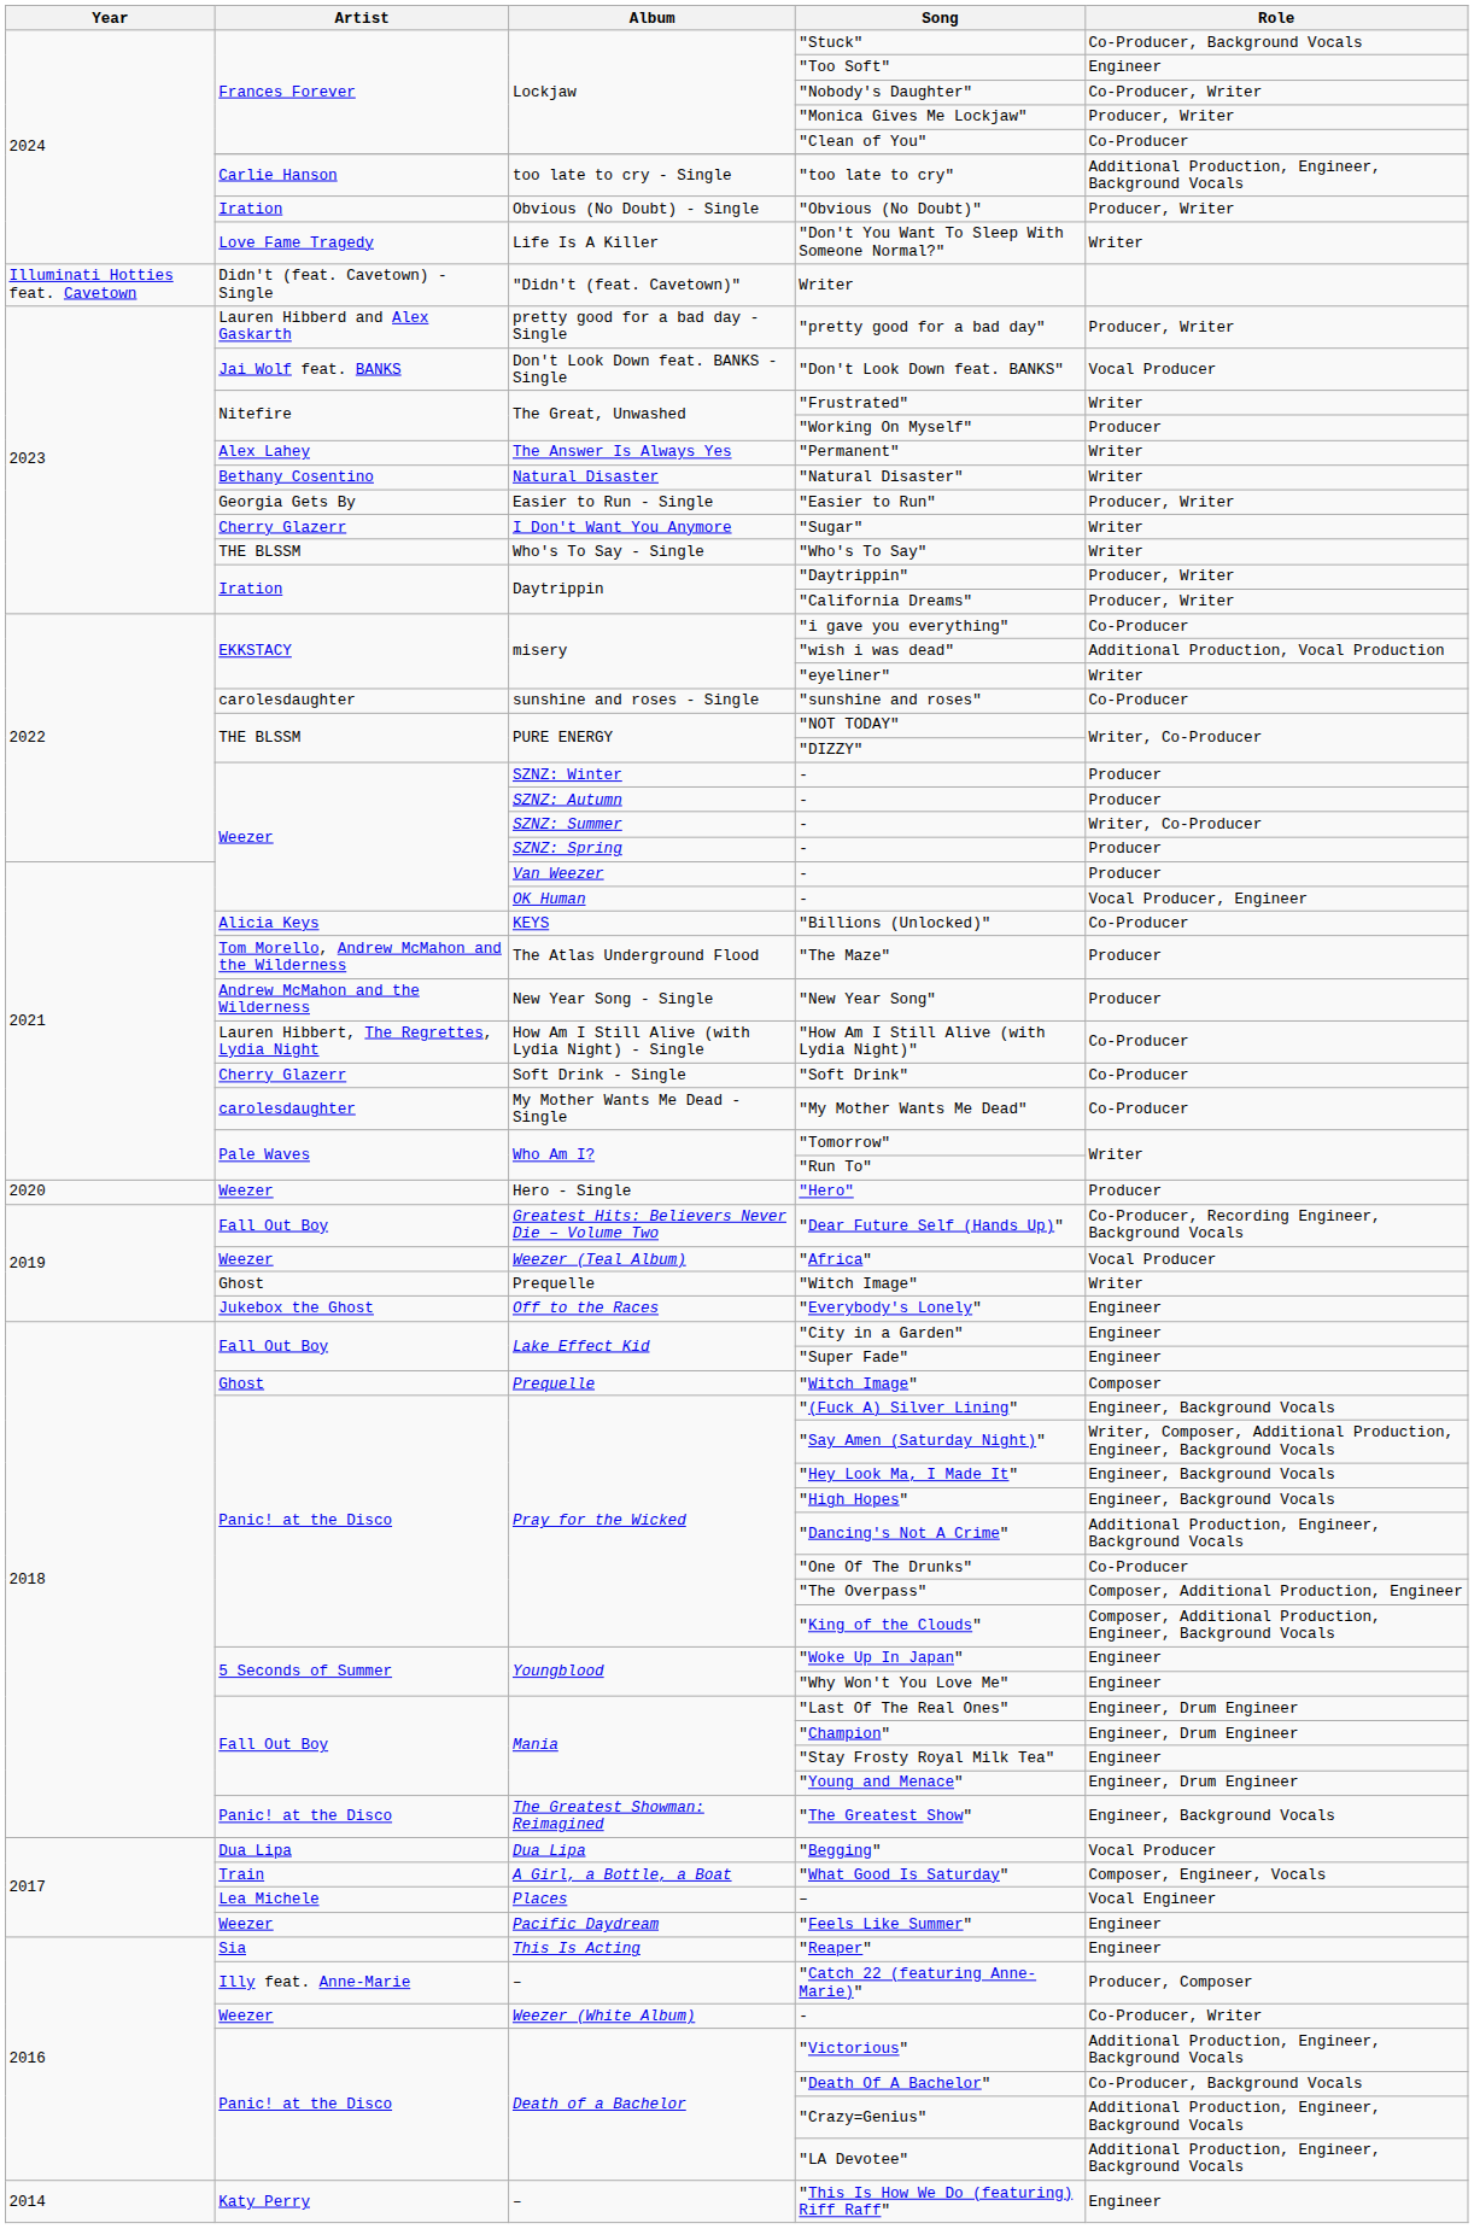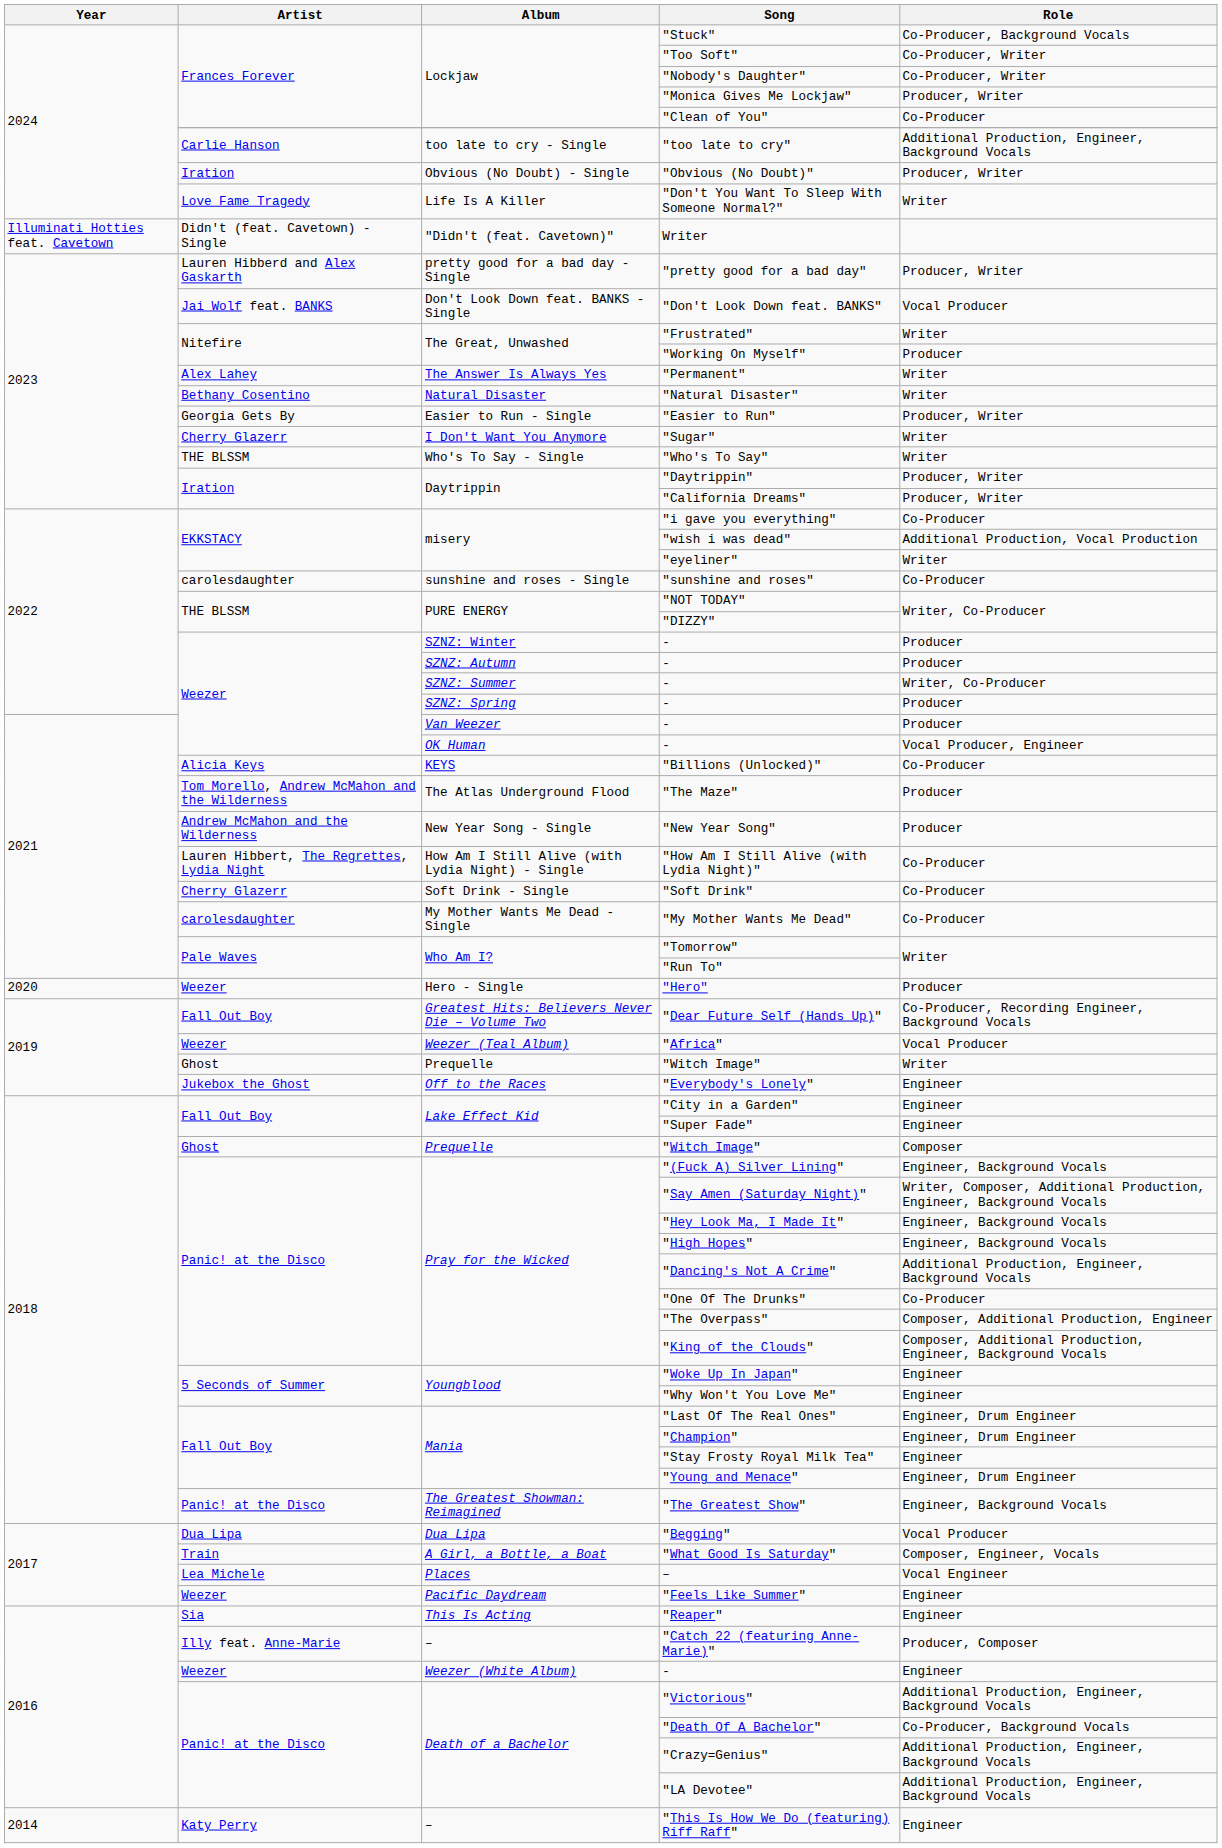 <table class="wikitable">
 <tr>
 <th>Year</th>
 <th>Artist</th>
 <th>Album</th>
 <th>Song</th>
 <th>Role</th>
 </tr>
 <tr>
 <td rowspan="9">2024</td>
 <td rowspan="5"><a href='#'>Frances Forever</a></td>
 <td rowspan="5">Lockjaw</td>
 <td>"Stuck"</td>
 <td>Co-Producer, Background Vocals</td>
 </tr>
 <tr>
 <td>"Too Soft"</td>
-<td>Engineer</td>
+<td>Co-Producer, Writer</td>
 </tr>
 <tr>
 <td>"Nobody's Daughter"</td>
 <td>Co-Producer, Writer</td>
 </tr>
 <tr>
 <td>"Monica Gives Me Lockjaw"</td>
 <td>Producer, Writer</td>
 </tr>
 <tr>
 <td>"Clean of You"</td>
 <td>Co-Producer</td>
 </tr>
 <tr>
 </tr>
 <tr>
 <td><a href='#'>Carlie Hanson</a></td>
 <td>too late to cry - Single</td>
 <td>"too late to cry"</td>
 <td>Additional Production, Engineer, Background Vocals</td>
 </tr>
 <tr>
 <td><a href='#'>Iration</a></td>
 <td>Obvious (No Doubt) - Single</td>
 <td>"Obvious (No Doubt)"</td>
 <td>Producer, Writer</td>
 </tr>
 <tr>
 <td><a href='#'>Love Fame Tragedy</a></td>
 <td>Life Is A Killer</td>
 <td>"Don't You Want To Sleep With Someone Normal?"</td>
 <td>Writer</td>
 </tr>
 <tr>
 <td><a href='#'>Illuminati Hotties</a> feat. <a href='#'>Cavetown</a></td>
 <td>Didn't (feat. Cavetown) - Single</td>
 <td>"Didn't (feat. Cavetown)"</td>
 <td>Writer</td>
 </tr>
 <tr>
 <td rowspan="11">2023</td>
 <td>Lauren Hibberd and <a href='#'>Alex Gaskarth</a></td>
 <td>pretty good for a bad day - Single</td>
 <td>"pretty good for a bad day"</td>
 <td>Producer, Writer</td>
 </tr>
 <tr>
 <td><a href='#'>Jai Wolf</a> feat. <a href='#'>BANKS</a></td>
 <td>Don't Look Down feat. BANKS - Single</td>
 <td>"Don't Look Down feat. BANKS"</td>
 <td>Vocal Producer</td>
 </tr>
 <tr>
 <td rowspan="2">Nitefire</td>
 <td rowspan="2">The Great, Unwashed</td>
 <td>"Frustrated"</td>
 <td>Writer</td>
 </tr>
 <tr>
 <td>"Working On Myself"</td>
 <td>Producer</td>
 </tr>
 <tr>
 <td><a href='#'>Alex Lahey</a></td>
 <td><a href='#'>The Answer Is Always Yes</a></td>
 <td>"Permanent"</td>
 <td>Writer</td>
 </tr>
 <tr>
 <td><a href='#'>Bethany Cosentino</a></td>
 <td><a href='#'>Natural Disaster</a></td>
 <td>"Natural Disaster"</td>
 <td>Writer</td>
 </tr>
 <tr>
 <td>Georgia Gets By</td>
 <td>Easier to Run - Single</td>
 <td>"Easier to Run"</td>
 <td>Producer, Writer</td>
 </tr>
 <tr>
 <td><a href='#'>Cherry Glazerr</a></td>
 <td><a href='#'>I Don't Want You Anymore</a></td>
 <td>"Sugar"</td>
 <td>Writer</td>
 </tr>
 <tr>
 <td>THE BLSSM</td>
 <td>Who's To Say - Single</td>
 <td>"Who's To Say"</td>
 <td>Writer</td>
 </tr>
 <tr>
 <td rowspan="2"><a href='#'>Iration</a></td>
 <td rowspan="2">Daytrippin</td>
 <td>"Daytrippin"</td>
 <td>Producer, Writer</td>
 </tr>
 <tr>
 <td>"California Dreams"</td>
 <td>Producer, Writer</td>
 </tr>
 <tr>
 <td rowspan="10">2022</td>
 <td rowspan="3"><a href='#'>EKKSTACY</a></td>
 <td rowspan="3">misery</td>
 <td>"i gave you everything"</td>
 <td>Co-Producer</td>
 </tr>
 <tr>
 <td>"wish i was dead"</td>
 <td>Additional Production, Vocal Production</td>
 </tr>
 <tr>
 <td>"eyeliner"</td>
 <td>Writer</td>
 </tr>
 <tr>
 <td>carolesdaughter</td>
 <td>sunshine and roses - Single</td>
 <td>"sunshine and roses"</td>
 <td>Co-Producer</td>
 </tr>
 <tr>
 <td rowspan="2">THE BLSSM</td>
 <td rowspan="2">PURE ENERGY</td>
 <td>"NOT TODAY"</td>
 <td rowspan="2">Writer, Co-Producer</td>
 </tr>
 <tr>
 <td>"DIZZY"</td>
 </tr>
 <tr>
 <td rowspan="6"><a href='#'>Weezer</a></td>
 <td><a href='#'>SZNZ: Winter</a></td>
 <td>-</td>
 <td>Producer</td>
 </tr>
 <tr>
 <td><em><a href='#'>SZNZ: Autumn</a></em></td>
 <td>-</td>
 <td>Producer</td>
 </tr>
 <tr>
 <td><em><a href='#'>SZNZ: Summer</a></em></td>
 <td>-</td>
 <td>Writer, Co-Producer</td>
 </tr>
 <tr>
 <td><em><a href='#'>SZNZ: Spring</a></em></td>
 <td>-</td>
 <td>Producer</td>
 </tr>
 <tr>
 <td rowspan="10">2021</td>
 <td><em><a href='#'>Van Weezer</a></em></td>
 <td>-</td>
 <td>Producer</td>
 </tr>
 <tr>
 <td><em><a href='#'>OK Human</a></em></td>
 <td>-</td>
 <td>Vocal Producer, Engineer</td>
 </tr>
 <tr>
 <td><a href='#'>Alicia Keys</a></td>
 <td><a href='#'>KEYS</a></td>
 <td>"Billions (Unlocked)"</td>
 <td>Co-Producer</td>
 </tr>
 <tr>
 <td><a href='#'>Tom Morello</a>, <a href='#'>Andrew McMahon and the Wilderness</a></td>
 <td>The Atlas Underground Flood</td>
 <td>"The Maze"</td>
 <td>Producer</td>
 </tr>
 <tr>
 <td><a href='#'>Andrew McMahon and the Wilderness</a></td>
 <td>New Year Song - Single</td>
 <td>"New Year Song"</td>
 <td>Producer</td>
 </tr>
 <tr>
 <td>Lauren Hibbert, <a href='#'>The Regrettes</a>, <a href='#'>Lydia Night</a></td>
 <td>How Am I Still Alive (with Lydia Night) - Single</td>
 <td>"How Am I Still Alive (with Lydia Night)"</td>
 <td>Co-Producer</td>
 </tr>
 <tr>
 <td><a href='#'>Cherry Glazerr</a></td>
 <td>Soft Drink - Single</td>
 <td>"Soft Drink"</td>
 <td>Co-Producer</td>
 </tr>
 <tr>
 <td><a href='#'>carolesdaughter</a></td>
 <td>My Mother Wants Me Dead - Single</td>
 <td>"My Mother Wants Me Dead"</td>
 <td>Co-Producer</td>
 </tr>
 <tr>
 <td rowspan="2"><a href='#'>Pale Waves</a></td>
 <td rowspan="2"><a href='#'>Who Am I?</a></td>
 <td>"Tomorrow"</td>
 <td rowspan="2">Writer</td>
 </tr>
 <tr>
 <td>"Run To"</td>
 </tr>
 <tr>
 <td>2020</td>
 <td><a href='#'>Weezer</a></td>
 <td>Hero - Single</td>
 <td><a href='#'>"Hero"</a></td>
 <td>Producer</td>
 </tr>
 <tr>
 <td rowspan="4">2019</td>
 <td><a href='#'>Fall Out Boy</a></td>
 <td><em><a href='#'>Greatest Hits: Believers Never Die – Volume Two</a></em></td>
 <td>"<a href='#'>Dear Future Self (Hands Up)</a>"</td>
 <td>Co-Producer, Recording Engineer, Background Vocals</td>
 </tr>
 <tr>
 <td><a href='#'>Weezer</a></td>
 <td><em><a href='#'>Weezer (Teal Album)</a></em></td>
 <td>"<a href='#'>Africa</a>"</td>
 <td>Vocal Producer</td>
 </tr>
 <tr>
 <td>Ghost</td>
 <td>Prequelle</td>
 <td>"Witch Image"</td>
 <td>Writer</td>
 </tr>
 <tr>
 <td><a href='#'>Jukebox the Ghost</a></td>
 <td><em><a href='#'>Off to the Races</a></em></td>
 <td>"<a href='#'>Everybody's Lonely</a>"</td>
 <td>Engineer</td>
 </tr>
 <tr>
 <td rowspan="18">2018</td>
 <td rowspan="2"><a href='#'>Fall Out Boy</a></td>
 <td rowspan="2"><em><a href='#'>Lake Effect Kid</a></em></td>
 <td>"City in a Garden"</td>
 <td>Engineer</td>
 </tr>
 <tr>
 <td>"Super Fade"</td>
 <td>Engineer</td>
 </tr>
 <tr>
 <td><a href='#'>Ghost</a></td>
 <td><em><a href='#'>Prequelle</a></em></td>
 <td>"<a href='#'>Witch Image</a>"</td>
 <td>Composer</td>
 </tr>
 <tr>
 <td rowspan="8"><a href='#'>Panic! at the Disco</a></td>
 <td rowspan="8"><em><a href='#'>Pray for the Wicked</a></em></td>
 <td>"<a href='#'>(Fuck A) Silver Lining</a>"</td>
 <td>Engineer, Background Vocals</td>
 </tr>
 <tr>
 <td>"<a href='#'>Say Amen (Saturday Night)</a>"</td>
 <td>Writer, Composer, Additional Production, Engineer, Background Vocals</td>
 </tr>
 <tr>
 <td>"<a href='#'>Hey Look Ma, I Made It</a>"</td>
 <td>Engineer, Background Vocals</td>
 </tr>
 <tr>
 <td>"<a href='#'>High Hopes</a>"</td>
 <td>Engineer, Background Vocals</td>
 </tr>
 <tr>
 <td>"<a href='#'>Dancing's Not A Crime</a>"</td>
 <td>Additional Production, Engineer, Background Vocals</td>
 </tr>
 <tr>
 <td>"One Of The Drunks"</td>
 <td>Co-Producer</td>
 </tr>
 <tr>
 <td>"The Overpass"</td>
 <td>Composer, Additional Production, Engineer</td>
 </tr>
 <tr>
 <td>"<a href='#'>King of the Clouds</a>"</td>
 <td>Composer, Additional Production, Engineer, Background Vocals</td>
 </tr>
 <tr>
 <td rowspan="2"><a href='#'>5 Seconds of Summer</a></td>
 <td rowspan="2"><em><a href='#'>Youngblood</a></em></td>
 <td>"<a href='#'>Woke Up In Japan</a>"</td>
 <td>Engineer</td>
 </tr>
 <tr>
 <td>"Why Won't You Love Me"</td>
 <td>Engineer</td>
 </tr>
 <tr>
 <td rowspan="4"><a href='#'>Fall Out Boy</a></td>
 <td rowspan="4"><em><a href='#'>Mania</a></em></td>
 <td>"Last Of The Real Ones"</td>
 <td>Engineer, Drum Engineer</td>
 </tr>
 <tr>
 <td>"<a href='#'>Champion</a>"</td>
 <td>Engineer, Drum Engineer</td>
 </tr>
 <tr>
 <td>"Stay Frosty Royal Milk Tea"</td>
 <td>Engineer</td>
 </tr>
 <tr>
 <td>"<a href='#'>Young and Menace</a>"</td>
 <td>Engineer, Drum Engineer</td>
 </tr>
 <tr>
 <td><a href='#'>Panic! at the Disco</a></td>
 <td><em><a href='#'>The Greatest Showman: Reimagined</a></em></td>
 <td>"<a href='#'>The Greatest Show</a>"</td>
 <td>Engineer, Background Vocals</td>
 </tr>
 <tr>
 <td rowspan="4">2017</td>
 <td><a href='#'>Dua Lipa</a></td>
 <td><em><a href='#'>Dua Lipa</a></em></td>
 <td>"<a href='#'>Begging</a>"</td>
 <td>Vocal Producer</td>
 </tr>
 <tr>
 <td><a href='#'>Train</a></td>
 <td><em><a href='#'>A Girl, a Bottle, a Boat</a></em></td>
 <td>"<a href='#'>What Good Is Saturday</a>"</td>
 <td>Composer, Engineer, Vocals</td>
 </tr>
 <tr>
 <td><a href='#'>Lea Michele</a></td>
 <td><em><a href='#'>Places</a></em></td>
 <td>–</td>
 <td>Vocal Engineer</td>
 </tr>
 <tr>
 <td><a href='#'>Weezer</a></td>
 <td><em><a href='#'>Pacific Daydream</a></em></td>
 <td>"<a href='#'>Feels Like Summer</a>"</td>
 <td>Engineer</td>
 </tr>
 <tr>
 <td rowspan="7">2016</td>
 <td><a href='#'>Sia</a></td>
 <td><em><a href='#'>This Is Acting</a></em></td>
 <td>"<a href='#'>Reaper</a>"</td>
 <td>Engineer</td>
 </tr>
 <tr>
 <td><a href='#'>Illy</a> feat. <a href='#'>Anne-Marie</a></td>
 <td>–</td>
 <td>"<a href='#'>Catch 22 (featuring Anne-Marie)</a>"</td>
 <td>Producer, Composer</td>
 </tr>
 <tr>
 <td><a href='#'>Weezer</a></td>
 <td><em><a href='#'>Weezer (White Album)</a></em></td>
 <td>-</td>
-<td>Co-Producer, Writer</td>
+<td>Engineer</td>
 </tr>
 <tr>
 <td rowspan="4"><a href='#'>Panic! at the Disco</a></td>
 <td rowspan="4"><em><a href='#'>Death of a Bachelor</a></em></td>
 <td>"<a href='#'>Victorious</a>"</td>
 <td>Additional Production, Engineer, Background Vocals</td>
 </tr>
 <tr>
 <td>"<a href='#'>Death Of A Bachelor</a>"</td>
 <td>Co-Producer, Background Vocals</td>
 </tr>
 <tr>
 <td>"Crazy=Genius"</td>
 <td>Additional Production, Engineer, Background Vocals</td>
 </tr>
 <tr>
 <td>"LA Devotee"</td>
 <td>Additional Production, Engineer, Background Vocals</td>
 </tr>
 <tr>
 <td>2014</td>
 <td><a href='#'>Katy Perry</a></td>
 <td>–</td>
 <td>"<a href='#'>This Is How We Do (featuring) Riff Raff</a>"</td>
 <td>Engineer</td>
 </tr>
 </table>
